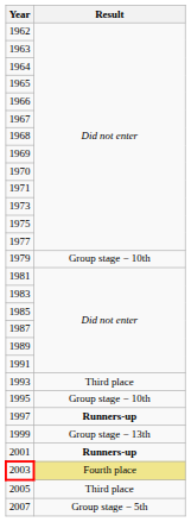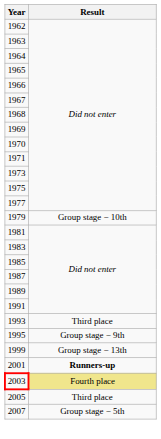 <table class="wikitable" style="text-align: center; font-size:90%">
 <tr>
 <th>Year</th>
 <th style="width:200px">Result</th>
 </tr>
 <tr>
 <td> 1962</td>
 <td rowspan="13"><em>Did not enter</em></td>
 </tr>
 <tr>
 <td> 1963</td>
 </tr>
 <tr>
 <td> 1964</td>
 </tr>
 <tr>
 <td> 1965</td>
 </tr>
 <tr>
 <td> 1966</td>
 </tr>
 <tr>
 <td> 1967</td>
 </tr>
 <tr>
 <td> 1968</td>
 </tr>
 <tr>
 <td> 1969</td>
 </tr>
 <tr>
 <td> 1970</td>
 </tr>
 <tr>
 <td> 1971</td>
 </tr>
 <tr>
 <td> 1973</td>
 </tr>
 <tr>
 <td> 1975</td>
 </tr>
 <tr>
 <td> 1977</td>
 </tr>
 <tr>
 <td> 1979</td>
 <td>Group stage − 10th</td>
 </tr>
 <tr>
 <td> 1981</td>
 <td rowspan="6"><em>Did not enter</em></td>
 </tr>
 <tr>
 <td> 1983</td>
 </tr>
 <tr>
 <td> 1985</td>
 </tr>
 <tr>
 <td> 1987</td>
 </tr>
 <tr>
 <td> 1989</td>
 </tr>
 <tr>
 <td> 1991</td>
 </tr>
 <tr>
 <td> 1993</td>
 <td> Third place</td>
 </tr>
 <tr>
 <td> 1995</td>
-<td>Group stage − 10th</td>
-</tr>
-<tr>
-<td> 1997</td>
-<td> <strong>Runners-up</strong></td>
+<td>Group stage − 9th</td>
 </tr>
 <tr>
 <td> 1999</td>
 <td>Group stage − 13th</td>
 </tr>
 <tr>
 <td> 2001</td>
 <td> <strong>Runners-up</strong></td>
 </tr>
 <tr>
 <td style="border: 3px solid red"> 2003</td>
 <td style="background: khaki;">Fourth place</td>
 </tr>
 <tr>
 <td> 2005</td>
 <td> Third place</td>
 </tr>
 <tr>
 <td> 2007</td>
 <td>Group stage − 5th</td>
 </tr>
 </table>
